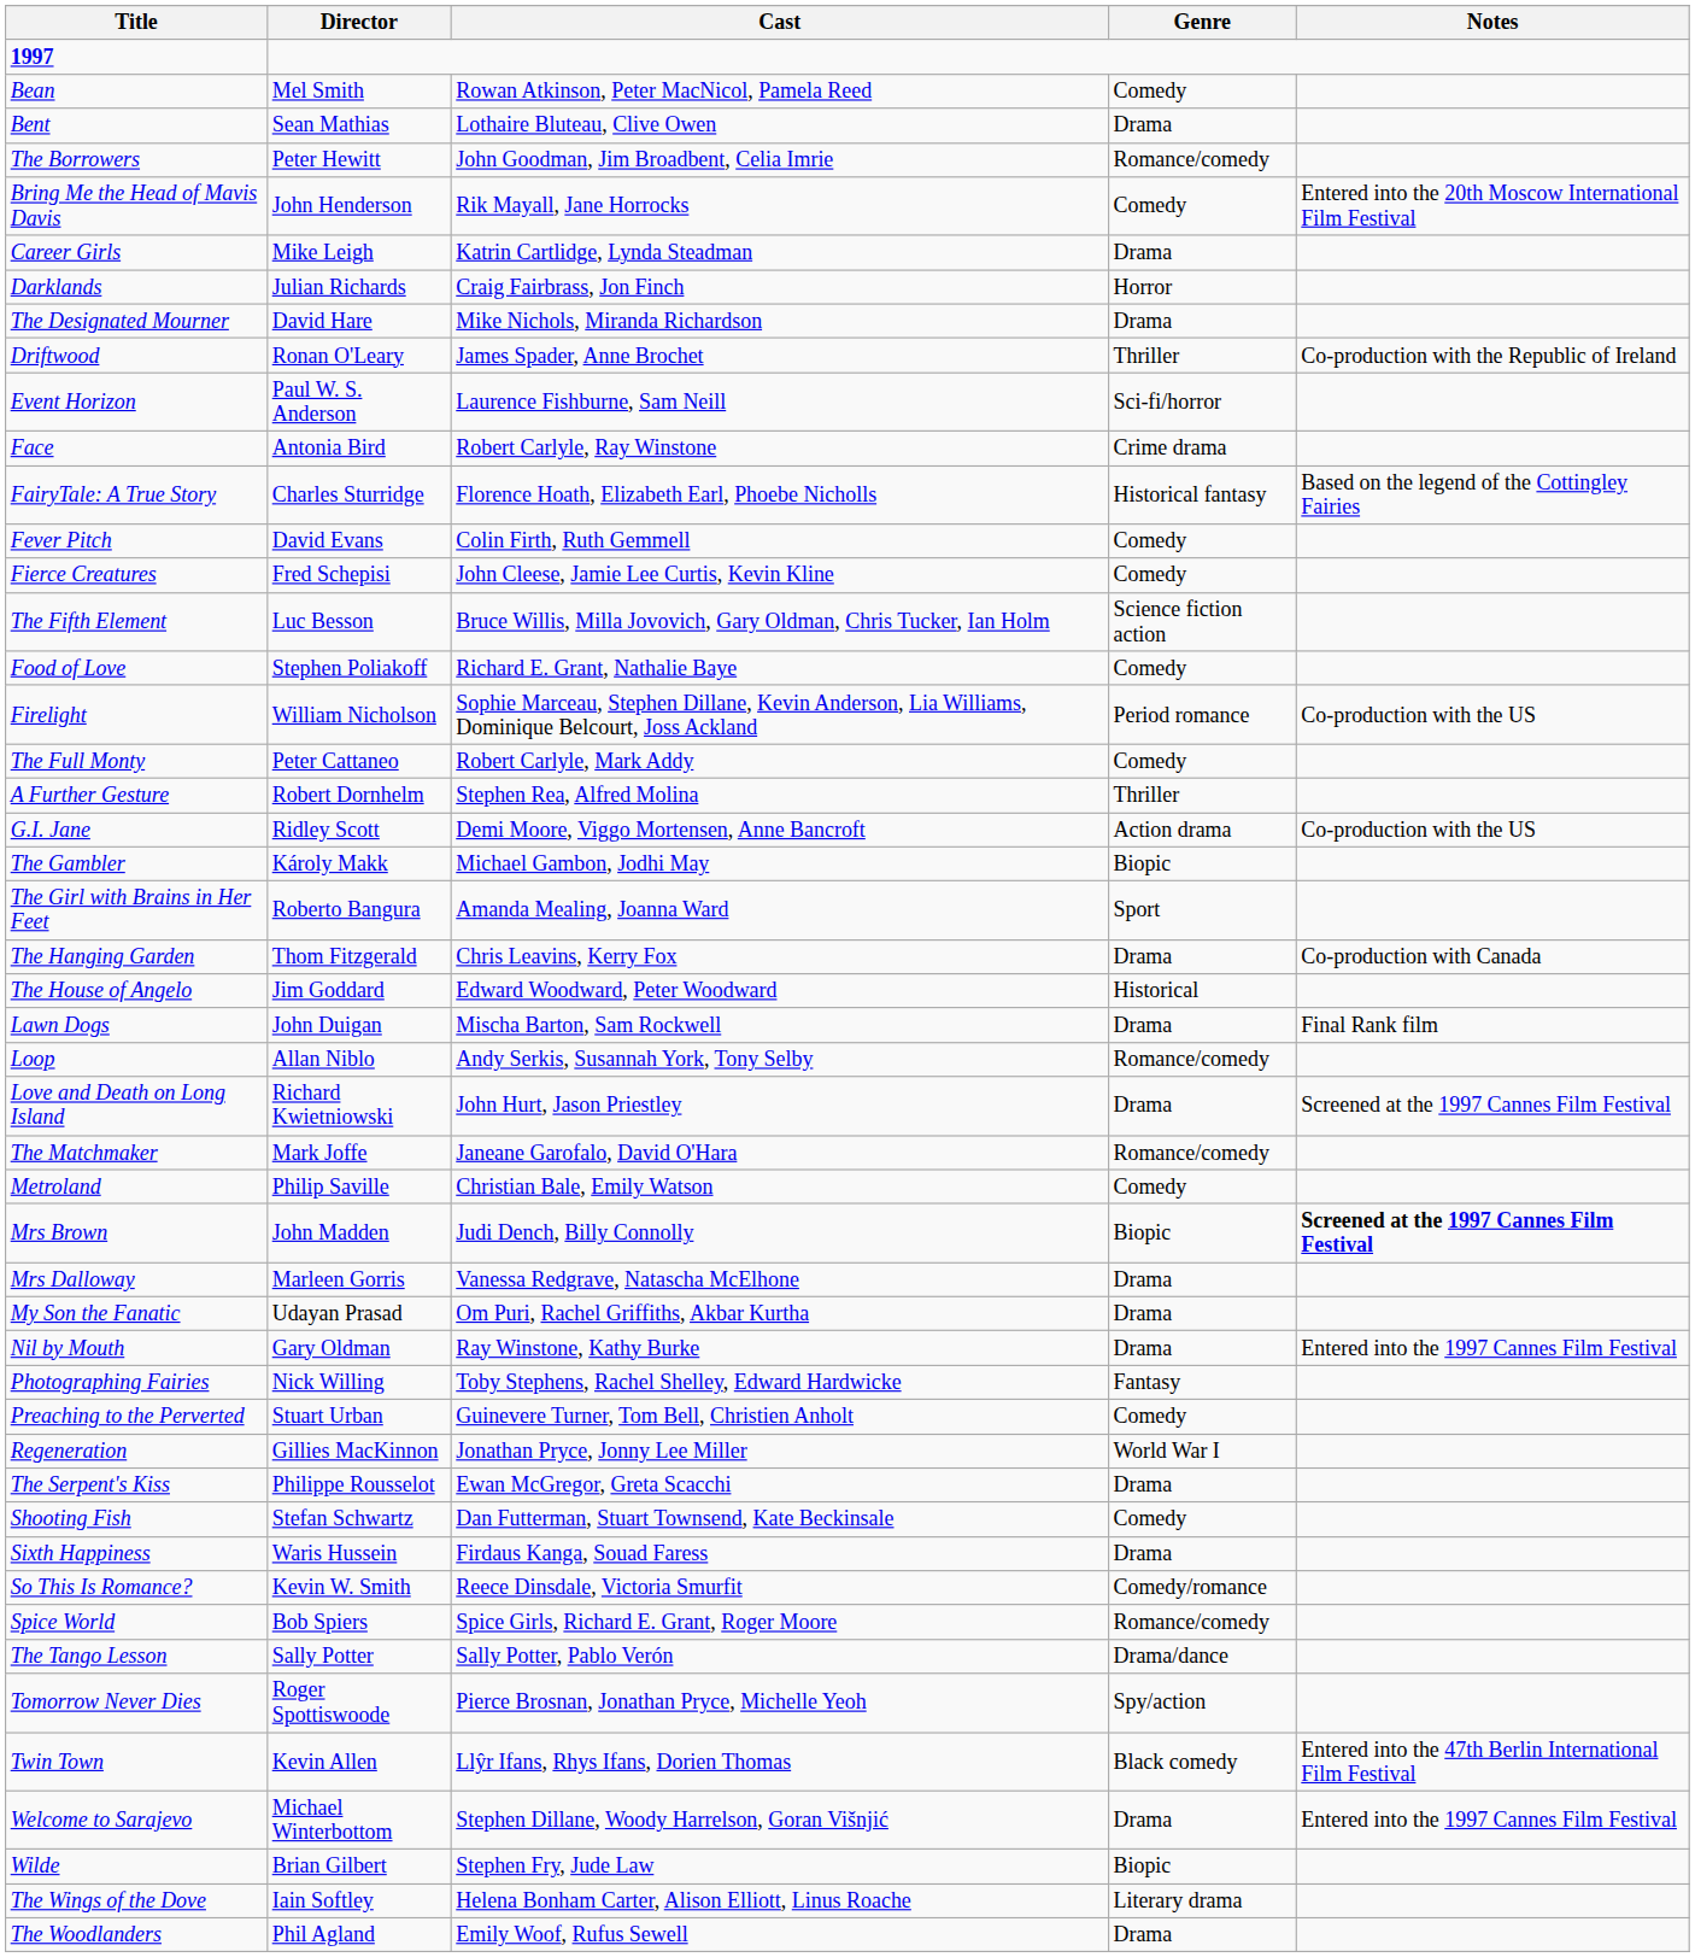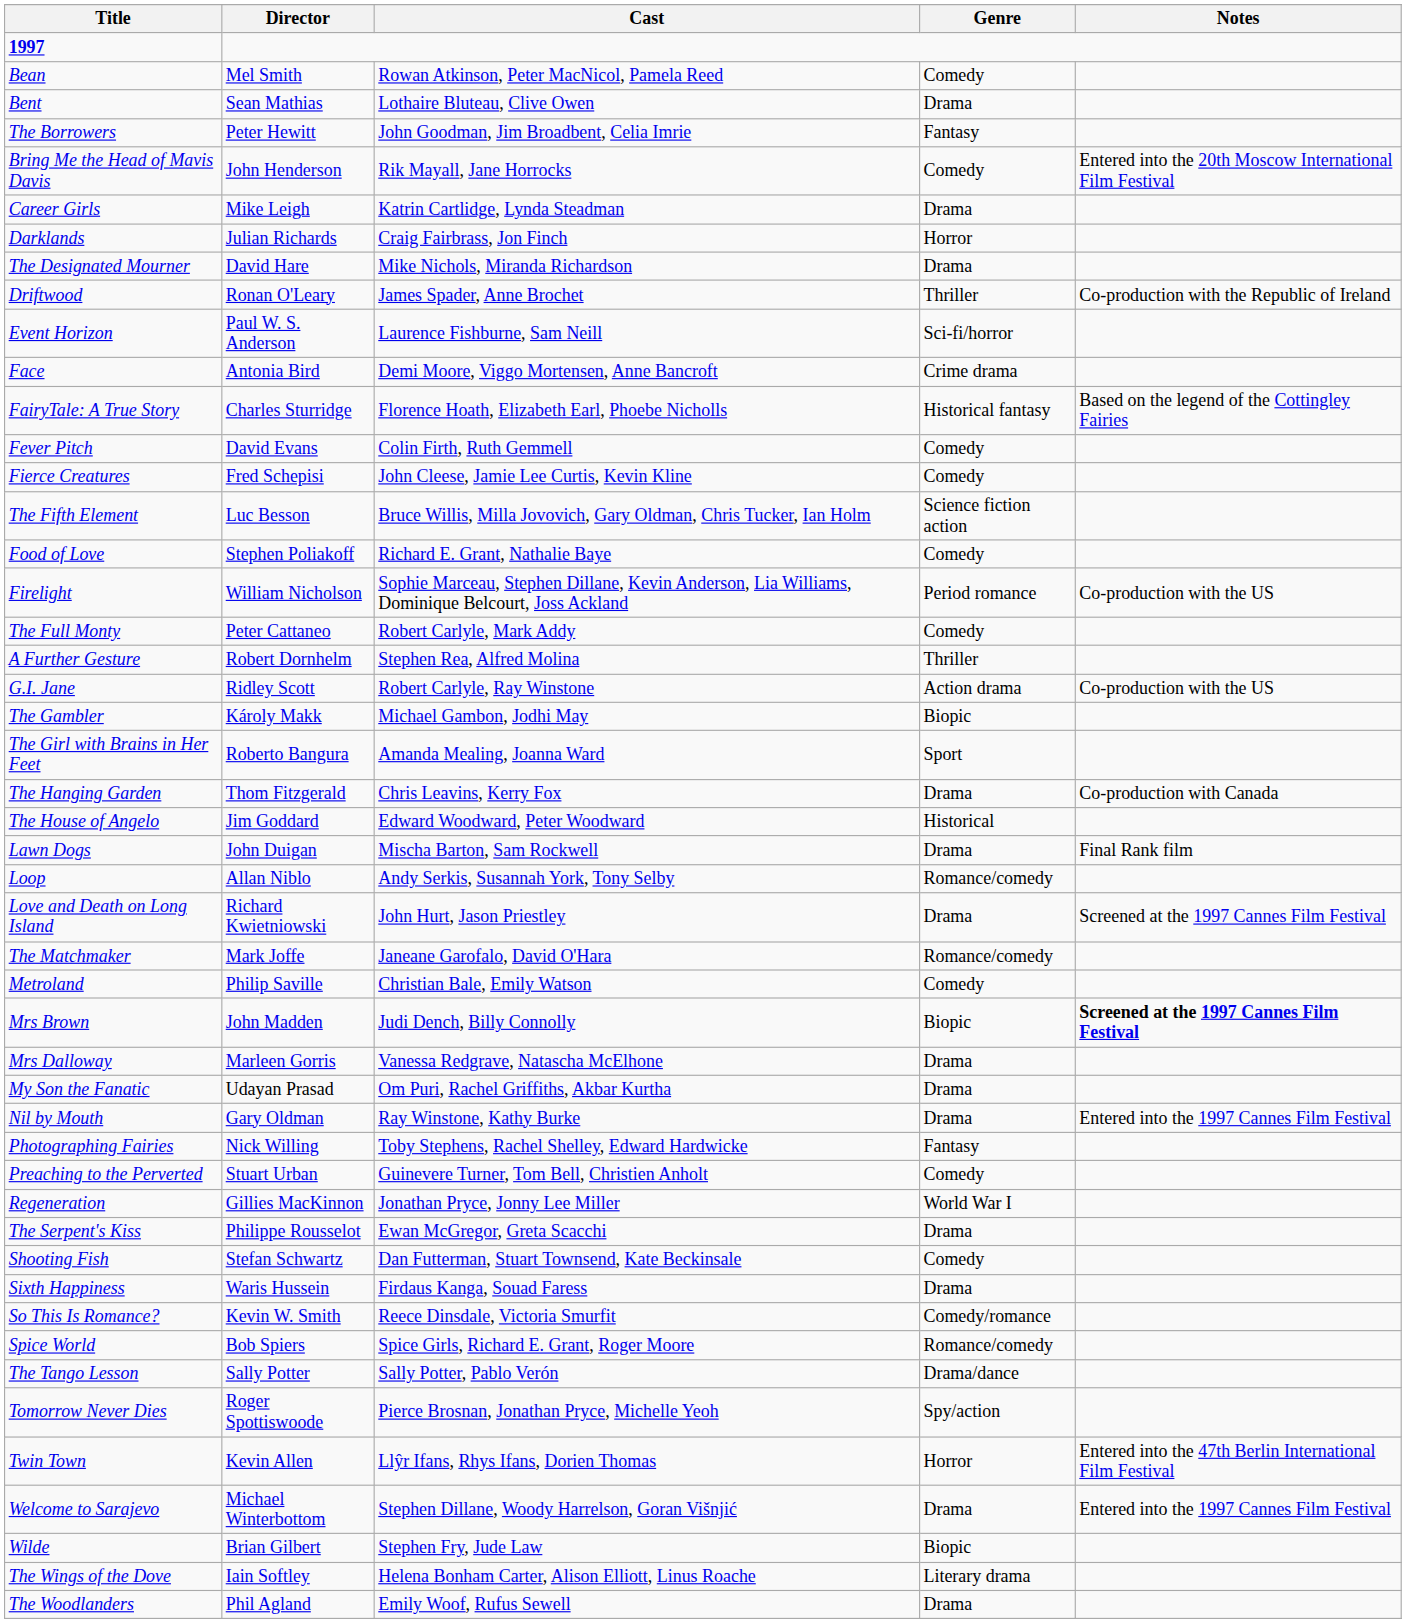 <table class="wikitable">
 <tr>
 </tr>
 <tr>
 <th>Title</th>
 <th>Director</th>
 <th>Cast</th>
 <th>Genre</th>
 <th>Notes</th>
 </tr>
 <tr>
 <td><strong><a href='#'>1997</a></strong></td>
 </tr>
 <tr>
 <td><em><a href='#'>Bean</a></em></td>
 <td><a href='#'>Mel Smith</a></td>
 <td><a href='#'>Rowan Atkinson</a>, <a href='#'>Peter MacNicol</a>, <a href='#'>Pamela Reed</a></td>
 <td>Comedy</td>
 <td></td>
 </tr>
 <tr>
 <td><em><a href='#'>Bent</a></em></td>
 <td><a href='#'>Sean Mathias</a></td>
 <td><a href='#'>Lothaire Bluteau</a>, <a href='#'>Clive Owen</a></td>
 <td>Drama</td>
 <td></td>
 </tr>
 <tr>
 <td><em><a href='#'>The Borrowers</a></em></td>
 <td><a href='#'>Peter Hewitt</a></td>
 <td><a href='#'>John Goodman</a>, <a href='#'>Jim Broadbent</a>, <a href='#'>Celia Imrie</a></td>
-<td>Romance/comedy</td>
+<td>Fantasy</td>
 <td></td>
 </tr>
 <tr>
 <td><em><a href='#'>Bring Me the Head of Mavis Davis</a></em></td>
 <td><a href='#'>John Henderson</a></td>
 <td><a href='#'>Rik Mayall</a>, <a href='#'>Jane Horrocks</a></td>
 <td>Comedy</td>
 <td>Entered into the <a href='#'>20th Moscow International Film Festival</a></td>
 </tr>
 <tr>
 <td><em><a href='#'>Career Girls</a></em></td>
 <td><a href='#'>Mike Leigh</a></td>
 <td><a href='#'>Katrin Cartlidge</a>, <a href='#'>Lynda Steadman</a></td>
 <td>Drama</td>
 <td></td>
 </tr>
 <tr>
 <td><em><a href='#'>Darklands</a></em></td>
 <td><a href='#'>Julian Richards</a></td>
 <td><a href='#'>Craig Fairbrass</a>, <a href='#'>Jon Finch</a></td>
 <td>Horror</td>
 <td></td>
 </tr>
 <tr>
 <td><em><a href='#'>The Designated Mourner</a></em></td>
 <td><a href='#'>David Hare</a></td>
 <td><a href='#'>Mike Nichols</a>, <a href='#'>Miranda Richardson</a></td>
 <td>Drama</td>
 <td></td>
 </tr>
 <tr>
 <td><em><a href='#'>Driftwood</a></em></td>
 <td><a href='#'>Ronan O'Leary</a></td>
 <td><a href='#'>James Spader</a>, <a href='#'>Anne Brochet</a></td>
 <td>Thriller</td>
 <td>Co-production with the Republic of Ireland </td>
 </tr>
 <tr>
 <td><em><a href='#'>Event Horizon</a></em></td>
 <td><a href='#'>Paul W. S. Anderson</a></td>
 <td><a href='#'>Laurence Fishburne</a>, <a href='#'>Sam Neill</a></td>
 <td>Sci-fi/horror</td>
 <td></td>
 </tr>
 <tr>
 <td><em><a href='#'>Face</a></em></td>
 <td><a href='#'>Antonia Bird</a></td>
-<td><a href='#'>Robert Carlyle</a>, <a href='#'>Ray Winstone</a></td>
+<td><a href='#'>Demi Moore</a>, <a href='#'>Viggo Mortensen</a>, <a href='#'>Anne Bancroft</a></td>
 <td>Crime drama</td>
 <td></td>
 </tr>
 <tr>
 <td><em><a href='#'>FairyTale: A True Story</a></em></td>
 <td><a href='#'>Charles Sturridge</a></td>
 <td><a href='#'>Florence Hoath</a>, <a href='#'>Elizabeth Earl</a>, <a href='#'>Phoebe Nicholls</a></td>
 <td>Historical fantasy</td>
 <td>Based on the legend of the <a href='#'>Cottingley Fairies</a></td>
 </tr>
 <tr>
 <td><em><a href='#'>Fever Pitch</a></em></td>
 <td><a href='#'>David Evans</a></td>
 <td><a href='#'>Colin Firth</a>, <a href='#'>Ruth Gemmell</a></td>
 <td>Comedy</td>
 <td></td>
 </tr>
 <tr>
 <td><em><a href='#'>Fierce Creatures</a></em></td>
 <td><a href='#'>Fred Schepisi</a></td>
 <td><a href='#'>John Cleese</a>, <a href='#'>Jamie Lee Curtis</a>, <a href='#'>Kevin Kline</a></td>
 <td>Comedy</td>
 <td></td>
 </tr>
 <tr>
 <td><em><a href='#'>The Fifth Element</a></em></td>
 <td><a href='#'>Luc Besson</a></td>
 <td><a href='#'>Bruce Willis</a>, <a href='#'>Milla Jovovich</a>, <a href='#'>Gary Oldman</a>, <a href='#'>Chris Tucker</a>, <a href='#'>Ian Holm</a></td>
 <td>Science fiction action</td>
 <td></td>
 </tr>
 <tr>
 <td><em><a href='#'>Food of Love</a></em></td>
 <td><a href='#'>Stephen Poliakoff</a></td>
 <td><a href='#'>Richard E. Grant</a>, <a href='#'>Nathalie Baye</a></td>
 <td>Comedy</td>
 <td></td>
 </tr>
 <tr>
 <td><em><a href='#'>Firelight</a></em></td>
 <td><a href='#'>William Nicholson</a></td>
 <td><a href='#'>Sophie Marceau</a>, <a href='#'>Stephen Dillane</a>, <a href='#'>Kevin Anderson</a>, <a href='#'>Lia Williams</a>, Dominique Belcourt, <a href='#'>Joss Ackland</a></td>
 <td>Period romance</td>
 <td>Co-production with the US</td>
 </tr>
 <tr>
 <td><em><a href='#'>The Full Monty</a></em></td>
 <td><a href='#'>Peter Cattaneo</a></td>
 <td><a href='#'>Robert Carlyle</a>, <a href='#'>Mark Addy</a></td>
 <td>Comedy</td>
 <td></td>
 </tr>
 <tr>
 <td><em><a href='#'>A Further Gesture</a></em></td>
 <td><a href='#'>Robert Dornhelm</a></td>
 <td><a href='#'>Stephen Rea</a>, <a href='#'>Alfred Molina</a></td>
 <td>Thriller</td>
 <td></td>
 </tr>
 <tr>
 <td><em><a href='#'>G.I. Jane</a></em></td>
 <td><a href='#'>Ridley Scott</a></td>
-<td><a href='#'>Demi Moore</a>, <a href='#'>Viggo Mortensen</a>, <a href='#'>Anne Bancroft</a></td>
+<td><a href='#'>Robert Carlyle</a>, <a href='#'>Ray Winstone</a></td>
 <td>Action drama</td>
 <td>Co-production with the US</td>
 </tr>
 <tr>
 <td><em><a href='#'>The Gambler</a></em></td>
 <td><a href='#'>Károly Makk</a></td>
 <td><a href='#'>Michael Gambon</a>, <a href='#'>Jodhi May</a></td>
 <td>Biopic</td>
 <td></td>
 </tr>
 <tr>
 <td><em><a href='#'>The Girl with Brains in Her Feet</a></em></td>
 <td><a href='#'>Roberto Bangura</a></td>
 <td><a href='#'>Amanda Mealing</a>, <a href='#'>Joanna Ward</a></td>
 <td>Sport</td>
 <td></td>
 </tr>
 <tr>
 <td><em><a href='#'>The Hanging Garden</a></em></td>
 <td><a href='#'>Thom Fitzgerald</a></td>
 <td><a href='#'>Chris Leavins</a>, <a href='#'>Kerry Fox</a></td>
 <td>Drama</td>
 <td>Co-production with Canada</td>
 </tr>
 <tr>
 <td><em><a href='#'>The House of Angelo</a></em></td>
 <td><a href='#'>Jim Goddard</a></td>
 <td><a href='#'>Edward Woodward</a>, <a href='#'>Peter Woodward</a></td>
 <td>Historical</td>
 <td></td>
 </tr>
 <tr>
 <td><em><a href='#'>Lawn Dogs</a></em></td>
 <td><a href='#'>John Duigan</a></td>
 <td><a href='#'>Mischa Barton</a>, <a href='#'>Sam Rockwell</a></td>
 <td>Drama</td>
 <td>Final Rank film</td>
 </tr>
 <tr>
 <td><em><a href='#'>Loop</a></em></td>
 <td><a href='#'>Allan Niblo</a></td>
 <td><a href='#'>Andy Serkis</a>, <a href='#'>Susannah York</a>, <a href='#'>Tony Selby</a></td>
 <td>Romance/comedy</td>
 <td></td>
 </tr>
 <tr>
 <td><em><a href='#'>Love and Death on Long Island</a></em></td>
 <td><a href='#'>Richard Kwietniowski</a></td>
 <td><a href='#'>John Hurt</a>, <a href='#'>Jason Priestley</a></td>
 <td>Drama</td>
 <td>Screened at the <a href='#'>1997 Cannes Film Festival</a></td>
 </tr>
 <tr>
 <td><em><a href='#'>The Matchmaker</a></em></td>
 <td><a href='#'>Mark Joffe</a></td>
 <td><a href='#'>Janeane Garofalo</a>, <a href='#'>David O'Hara</a></td>
 <td>Romance/comedy</td>
 <td></td>
 </tr>
 <tr>
 <td><em><a href='#'>Metroland</a></em></td>
 <td><a href='#'>Philip Saville</a></td>
 <td><a href='#'>Christian Bale</a>, <a href='#'>Emily Watson</a></td>
 <td>Comedy</td>
 <td></td>
 </tr>
 <tr>
 <td><em><a href='#'>Mrs Brown</a></em></td>
 <td><a href='#'>John Madden</a></td>
 <td><a href='#'>Judi Dench</a>, <a href='#'>Billy Connolly</a></td>
 <td>Biopic</td>
 <td><strong>Screened at the <a href='#'>1997 Cannes Film Festival</a></strong></td>
 </tr>
 <tr>
 <td><em><a href='#'>Mrs Dalloway</a></em></td>
 <td><a href='#'>Marleen Gorris</a></td>
 <td><a href='#'>Vanessa Redgrave</a>, <a href='#'>Natascha McElhone</a></td>
 <td>Drama</td>
 <td></td>
 </tr>
 <tr>
 <td><em><a href='#'>My Son the Fanatic</a></em></td>
 <td>Udayan Prasad</td>
 <td><a href='#'>Om Puri</a>, <a href='#'>Rachel Griffiths</a>, <a href='#'>Akbar Kurtha</a></td>
 <td>Drama</td>
 <td></td>
 </tr>
 <tr>
 <td><em><a href='#'>Nil by Mouth</a></em></td>
 <td><a href='#'>Gary Oldman</a></td>
 <td><a href='#'>Ray Winstone</a>, <a href='#'>Kathy Burke</a></td>
 <td>Drama</td>
 <td>Entered into the <a href='#'>1997 Cannes Film Festival</a></td>
 </tr>
 <tr>
 <td><em><a href='#'>Photographing Fairies</a></em></td>
 <td><a href='#'>Nick Willing</a></td>
 <td><a href='#'>Toby Stephens</a>, <a href='#'>Rachel Shelley</a>, <a href='#'>Edward Hardwicke</a></td>
 <td>Fantasy</td>
 <td></td>
 </tr>
 <tr>
 <td><em><a href='#'>Preaching to the Perverted</a></em></td>
 <td><a href='#'>Stuart Urban</a></td>
 <td><a href='#'>Guinevere Turner</a>, <a href='#'>Tom Bell</a>, <a href='#'>Christien Anholt</a></td>
 <td>Comedy</td>
 <td></td>
 </tr>
 <tr>
 <td><em><a href='#'>Regeneration</a></em></td>
 <td><a href='#'>Gillies MacKinnon</a></td>
 <td><a href='#'>Jonathan Pryce</a>, <a href='#'>Jonny Lee Miller</a></td>
 <td>World War I</td>
 <td></td>
 </tr>
 <tr>
 <td><em><a href='#'>The Serpent's Kiss</a></em></td>
 <td><a href='#'>Philippe Rousselot</a></td>
 <td><a href='#'>Ewan McGregor</a>, <a href='#'>Greta Scacchi</a></td>
 <td>Drama</td>
 <td></td>
 </tr>
 <tr>
 <td><em><a href='#'>Shooting Fish</a></em></td>
 <td><a href='#'>Stefan Schwartz</a></td>
 <td><a href='#'>Dan Futterman</a>, <a href='#'>Stuart Townsend</a>, <a href='#'>Kate Beckinsale</a></td>
 <td>Comedy</td>
 <td></td>
 </tr>
 <tr>
 <td><em><a href='#'>Sixth Happiness</a></em></td>
 <td><a href='#'>Waris Hussein</a></td>
 <td><a href='#'>Firdaus Kanga</a>, <a href='#'>Souad Faress</a></td>
 <td>Drama</td>
 <td></td>
 </tr>
 <tr>
 <td><em><a href='#'>So This Is Romance?</a></em></td>
 <td><a href='#'>Kevin W. Smith</a></td>
 <td><a href='#'>Reece Dinsdale</a>, <a href='#'>Victoria Smurfit</a></td>
 <td>Comedy/romance</td>
 <td></td>
 </tr>
 <tr>
 <td><em><a href='#'>Spice World</a></em></td>
 <td><a href='#'>Bob Spiers</a></td>
 <td><a href='#'>Spice Girls</a>, <a href='#'>Richard E. Grant</a>, <a href='#'>Roger Moore</a></td>
 <td>Romance/comedy</td>
 <td></td>
 </tr>
 <tr>
 <td><em><a href='#'>The Tango Lesson</a></em></td>
 <td><a href='#'>Sally Potter</a></td>
 <td><a href='#'>Sally Potter</a>, <a href='#'>Pablo Verón</a></td>
 <td>Drama/dance</td>
 <td></td>
 </tr>
 <tr>
 <td><em><a href='#'>Tomorrow Never Dies</a></em></td>
 <td><a href='#'>Roger Spottiswoode</a></td>
 <td><a href='#'>Pierce Brosnan</a>, <a href='#'>Jonathan Pryce</a>, <a href='#'>Michelle Yeoh</a></td>
 <td>Spy/action</td>
 <td></td>
 </tr>
 <tr>
 <td><em><a href='#'>Twin Town</a></em></td>
 <td><a href='#'>Kevin Allen</a></td>
 <td><a href='#'>Llŷr Ifans</a>, <a href='#'>Rhys Ifans</a>, <a href='#'>Dorien Thomas</a></td>
-<td>Black comedy</td>
+<td>Horror</td>
 <td>Entered into the <a href='#'>47th Berlin International Film Festival</a></td>
 </tr>
 <tr>
 <td><em><a href='#'>Welcome to Sarajevo</a></em></td>
 <td><a href='#'>Michael Winterbottom</a></td>
 <td><a href='#'>Stephen Dillane</a>, <a href='#'>Woody Harrelson</a>, <a href='#'>Goran Višnjić</a></td>
 <td>Drama</td>
 <td>Entered into the <a href='#'>1997 Cannes Film Festival</a></td>
 </tr>
 <tr>
 <td><em><a href='#'>Wilde</a></em></td>
 <td><a href='#'>Brian Gilbert</a></td>
 <td><a href='#'>Stephen Fry</a>, <a href='#'>Jude Law</a></td>
 <td>Biopic</td>
 <td></td>
 </tr>
 <tr>
 <td><em><a href='#'>The Wings of the Dove</a></em></td>
 <td><a href='#'>Iain Softley</a></td>
 <td><a href='#'>Helena Bonham Carter</a>, <a href='#'>Alison Elliott</a>, <a href='#'>Linus Roache</a></td>
 <td>Literary drama</td>
 <td></td>
 </tr>
 <tr>
 <td><em><a href='#'>The Woodlanders</a></em></td>
 <td><a href='#'>Phil Agland</a></td>
 <td><a href='#'>Emily Woof</a>, <a href='#'>Rufus Sewell</a></td>
 <td>Drama</td>
 <td></td>
 </tr>
 <tr>
 </tr>
 </table>
